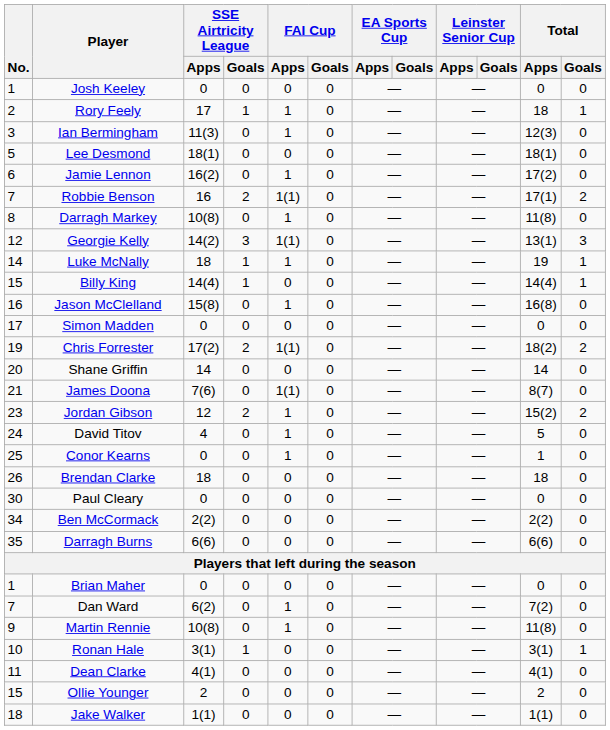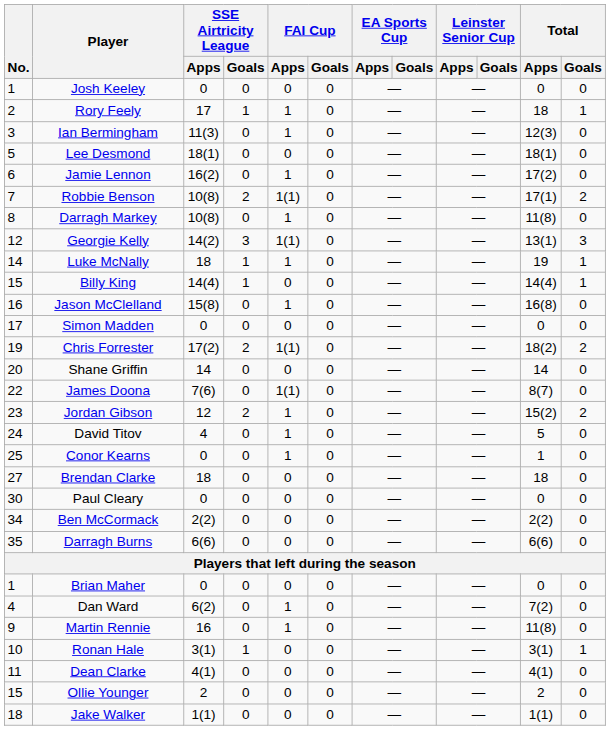 <table class="wikitable" style="text-align:center">
 <tr>
 <th rowspan="2" style="vertical-align:bottom">No.</th>
 <th rowspan="2" style="width:170px">Player</th>
 <th colspan="2" style="width:85px"><a href='#'>SSE Airtricity League</a></th>
 <th colspan="2" style="width:85px"><a href='#'>FAI Cup</a></th>
 <th colspan="2" style="width:85px"><a href='#'>EA Sports Cup</a></th>
 <th colspan="2" style="width:85px"><a href='#'>Leinster Senior Cup</a></th>
 <th colspan="2" style="width:85px">Total</th>
 </tr>
 <tr>
 <th>Apps</th>
 <th>Goals</th>
 <th>Apps</th>
 <th>Goals</th>
 <th>Apps</th>
 <th>Goals</th>
 <th>Apps</th>
 <th>Goals</th>
 <th>Apps</th>
 <th>Goals</th>
 </tr>
 <tr>
 <td align="left">1</td>
 <td><a href='#'>Josh Keeley</a></td>
 <td>0</td>
 <td>0</td>
 <td>0</td>
 <td>0</td>
 <td colspan="2">—</td>
 <td colspan="2">—</td>
 <td>0</td>
 <td>0</td>
 </tr>
 <tr>
 <td align="left">2</td>
 <td><a href='#'>Rory Feely</a></td>
 <td>17</td>
 <td>1</td>
 <td>1</td>
 <td>0</td>
 <td colspan="2">—</td>
 <td colspan="2">—</td>
 <td>18</td>
 <td>1</td>
 </tr>
 <tr>
 <td align="left">3</td>
 <td><a href='#'>Ian Bermingham</a></td>
 <td>11(3)</td>
 <td>0</td>
 <td>1</td>
 <td>0</td>
 <td colspan="2">—</td>
 <td colspan="2">—</td>
 <td>12(3)</td>
 <td>0</td>
 </tr>
 <tr>
 <td align="left">5</td>
 <td><a href='#'>Lee Desmond</a></td>
 <td>18(1)</td>
 <td>0</td>
 <td>0</td>
 <td>0</td>
 <td colspan="2">—</td>
 <td colspan="2">—</td>
 <td>18(1)</td>
 <td>0</td>
 </tr>
 <tr>
 <td align="left">6</td>
 <td><a href='#'>Jamie Lennon</a></td>
 <td>16(2)</td>
 <td>0</td>
 <td>1</td>
 <td>0</td>
 <td colspan="2">—</td>
 <td colspan="2">—</td>
 <td>17(2)</td>
 <td>0</td>
 </tr>
 <tr>
 <td align="left">7</td>
 <td><a href='#'>Robbie Benson</a></td>
-<td>16</td>
+<td>10(8)</td>
 <td>2</td>
 <td>1(1)</td>
 <td>0</td>
 <td colspan="2">—</td>
 <td colspan="2">—</td>
 <td>17(1)</td>
 <td>2</td>
 </tr>
 <tr>
 <td align="left">8</td>
 <td><a href='#'>Darragh Markey</a></td>
 <td>10(8)</td>
 <td>0</td>
 <td>1</td>
 <td>0</td>
 <td colspan="2">—</td>
 <td colspan="2">—</td>
 <td>11(8)</td>
 <td>0</td>
 </tr>
 <tr>
 <td align="left">12</td>
 <td><a href='#'>Georgie Kelly</a></td>
 <td>14(2)</td>
 <td>3</td>
 <td>1(1)</td>
 <td>0</td>
 <td colspan="2">—</td>
 <td colspan="2">—</td>
 <td>13(1)</td>
 <td>3</td>
 </tr>
 <tr>
 <td align="left">14</td>
 <td><a href='#'>Luke McNally</a></td>
 <td>18</td>
 <td>1</td>
 <td>1</td>
 <td>0</td>
 <td colspan="2">—</td>
 <td colspan="2">—</td>
 <td>19</td>
 <td>1</td>
 </tr>
 <tr>
 <td align="left">15</td>
 <td><a href='#'>Billy King</a></td>
 <td>14(4)</td>
 <td>1</td>
 <td>0</td>
 <td>0</td>
 <td colspan="2">—</td>
 <td colspan="2">—</td>
 <td>14(4)</td>
 <td>1</td>
 </tr>
 <tr>
 <td align="left">16</td>
 <td><a href='#'>Jason McClelland</a></td>
 <td>15(8)</td>
 <td>0</td>
 <td>1</td>
 <td>0</td>
 <td colspan="2">—</td>
 <td colspan="2">—</td>
 <td>16(8)</td>
 <td>0</td>
 </tr>
 <tr>
 <td align="left">17</td>
 <td><a href='#'>Simon Madden</a></td>
 <td>0</td>
 <td>0</td>
 <td>0</td>
 <td>0</td>
 <td colspan="2">—</td>
 <td colspan="2">—</td>
 <td>0</td>
 <td>0</td>
 </tr>
 <tr>
 <td align="left">19</td>
 <td><a href='#'>Chris Forrester</a></td>
 <td>17(2)</td>
 <td>2</td>
 <td>1(1)</td>
 <td>0</td>
 <td colspan="2">—</td>
 <td colspan="2">—</td>
 <td>18(2)</td>
 <td>2</td>
 </tr>
 <tr>
 <td align="left">20</td>
 <td>Shane Griffin</td>
 <td>14</td>
 <td>0</td>
 <td>0</td>
 <td>0</td>
 <td colspan="2">—</td>
 <td colspan="2">—</td>
 <td>14</td>
 <td>0</td>
 </tr>
 <tr>
-<td align="left">21</td>
+<td align="left">22</td>
 <td><a href='#'>James Doona</a></td>
 <td>7(6)</td>
 <td>0</td>
 <td>1(1)</td>
 <td>0</td>
 <td colspan="2">—</td>
 <td colspan="2">—</td>
 <td>8(7)</td>
 <td>0</td>
 </tr>
 <tr>
 <td align="left">23</td>
 <td><a href='#'>Jordan Gibson</a></td>
 <td>12</td>
 <td>2</td>
 <td>1</td>
 <td>0</td>
 <td colspan="2">—</td>
 <td colspan="2">—</td>
 <td>15(2)</td>
 <td>2</td>
 </tr>
 <tr>
 <td align="left">24</td>
 <td>David Titov</td>
 <td>4</td>
 <td>0</td>
 <td>1</td>
 <td>0</td>
 <td colspan="2">—</td>
 <td colspan="2">—</td>
 <td>5</td>
 <td>0</td>
 </tr>
 <tr>
 <td align="left">25</td>
 <td><a href='#'>Conor Kearns</a></td>
 <td>0</td>
 <td>0</td>
 <td>1</td>
 <td>0</td>
 <td colspan="2">—</td>
 <td colspan="2">—</td>
 <td>1</td>
 <td>0</td>
 </tr>
 <tr>
-<td align="left">26</td>
+<td align="left">27</td>
 <td><a href='#'>Brendan Clarke</a></td>
 <td>18</td>
 <td>0</td>
 <td>0</td>
 <td>0</td>
 <td colspan="2">—</td>
 <td colspan="2">—</td>
 <td>18</td>
 <td>0</td>
 </tr>
 <tr>
 <td align="left">30</td>
 <td>Paul Cleary</td>
 <td>0</td>
 <td>0</td>
 <td>0</td>
 <td>0</td>
 <td colspan="2">—</td>
 <td colspan="2">—</td>
 <td>0</td>
 <td>0</td>
 </tr>
 <tr>
 <td align="left">34</td>
 <td><a href='#'>Ben McCormack</a></td>
 <td>2(2)</td>
 <td>0</td>
 <td>0</td>
 <td>0</td>
 <td colspan="2">—</td>
 <td colspan="2">—</td>
 <td>2(2)</td>
 <td>0</td>
 </tr>
 <tr>
 <td align="left">35</td>
 <td><a href='#'>Darragh Burns</a></td>
 <td>6(6)</td>
 <td>0</td>
 <td>0</td>
 <td>0</td>
 <td colspan="2">—</td>
 <td colspan="2">—</td>
 <td>6(6)</td>
 <td>0</td>
 </tr>
 <tr>
 <th colspan="16">Players that left during the season</th>
 </tr>
 <tr>
 <td align="left">1</td>
 <td><a href='#'>Brian Maher</a></td>
 <td>0</td>
 <td>0</td>
 <td>0</td>
 <td>0</td>
 <td colspan="2">—</td>
 <td colspan="2">—</td>
 <td>0</td>
 <td>0</td>
 </tr>
 <tr>
-<td align="left">7</td>
+<td align="left">4</td>
 <td>Dan Ward</td>
 <td>6(2)</td>
 <td>0</td>
 <td>1</td>
 <td>0</td>
 <td colspan="2">—</td>
 <td colspan="2">—</td>
 <td>7(2)</td>
 <td>0</td>
 </tr>
 <tr>
 <td align="left">9</td>
 <td><a href='#'>Martin Rennie</a></td>
-<td>10(8)</td>
+<td>16</td>
 <td>0</td>
 <td>1</td>
 <td>0</td>
 <td colspan="2">—</td>
 <td colspan="2">—</td>
 <td>11(8)</td>
 <td>0</td>
 </tr>
 <tr>
 <td align="left">10</td>
 <td><a href='#'>Ronan Hale</a></td>
 <td>3(1)</td>
 <td>1</td>
 <td>0</td>
 <td>0</td>
 <td colspan="2">—</td>
 <td colspan="2">—</td>
 <td>3(1)</td>
 <td>1</td>
 </tr>
 <tr>
 <td align="left">11</td>
 <td><a href='#'>Dean Clarke</a></td>
 <td>4(1)</td>
 <td>0</td>
 <td>0</td>
 <td>0</td>
 <td colspan="2">—</td>
 <td colspan="2">—</td>
 <td>4(1)</td>
 <td>0</td>
 </tr>
 <tr>
 <td align="left">15</td>
 <td><a href='#'>Ollie Younger</a></td>
 <td>2</td>
 <td>0</td>
 <td>0</td>
 <td>0</td>
 <td colspan="2">—</td>
 <td colspan="2">—</td>
 <td>2</td>
 <td>0</td>
 </tr>
 <tr>
 <td align="left">18</td>
 <td><a href='#'>Jake Walker</a></td>
 <td>1(1)</td>
 <td>0</td>
 <td>0</td>
 <td>0</td>
 <td colspan="2">—</td>
 <td colspan="2">—</td>
 <td>1(1)</td>
 <td>0</td>
 </tr>
 </table>
